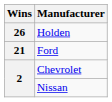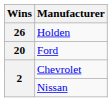 <table class="wikitable" style="font-size: 95%;">
 <tr>
 <th>Wins</th>
 <th>Manufacturer</th>
 </tr>
 <tr>
 <th>26</th>
 <td><a href='#'>Holden</a></td>
 </tr>
 <tr>
-<th>21</th>
+<th>20</th>
 <td><a href='#'>Ford</a></td>
 </tr>
 <tr>
 <th rowspan="2">2</th>
 <td><a href='#'>Chevrolet</a></td>
 </tr>
 <tr>
 <td><a href='#'>Nissan</a></td>
 </tr>
 </table>
